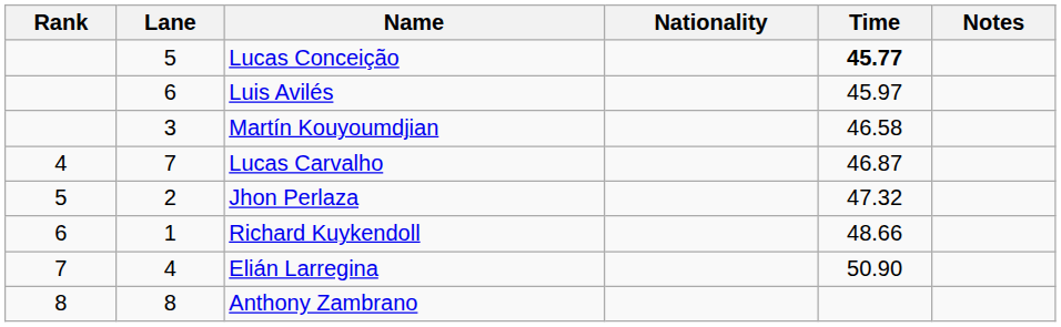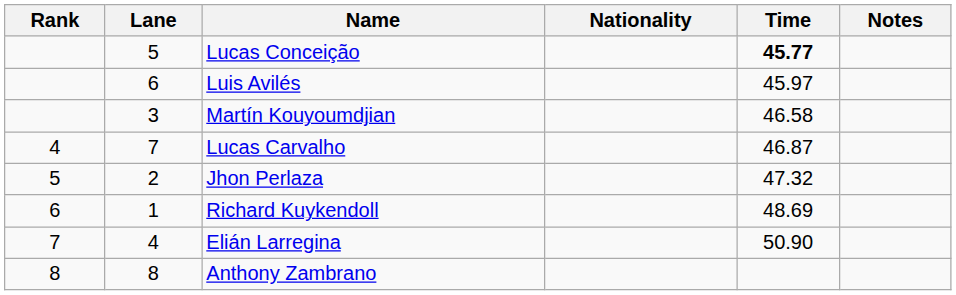 <table class="wikitable sortable" style="text-align:center;width: 60%;">
 <tr>
 <th>Rank</th>
 <th>Lane</th>
 <th>Name</th>
 <th>Nationality</th>
 <th>Time</th>
 <th>Notes</th>
 </tr>
 <tr>
 <td></td>
 <td>5</td>
 <td align=left><a href='#'>Lucas Conceição</a></td>
 <td align=left></td>
 <td><strong>45.77</strong></td>
 <td></td>
 </tr>
 <tr>
 <td></td>
 <td>6</td>
 <td align=left><a href='#'>Luis Avilés</a></td>
 <td align=left></td>
 <td>45.97</td>
 <td></td>
 </tr>
 <tr>
 <td></td>
 <td>3</td>
 <td align=left><a href='#'>Martín Kouyoumdjian</a></td>
 <td align=left></td>
 <td>46.58</td>
 <td></td>
 </tr>
 <tr>
 <td>4</td>
 <td>7</td>
 <td align=left><a href='#'>Lucas Carvalho</a></td>
 <td align=left></td>
 <td>46.87</td>
 <td></td>
 </tr>
 <tr>
 <td>5</td>
 <td>2</td>
 <td align=left><a href='#'>Jhon Perlaza</a></td>
 <td align=left></td>
 <td>47.32</td>
 <td></td>
 </tr>
 <tr>
 <td>6</td>
 <td>1</td>
 <td align=left><a href='#'>Richard Kuykendoll</a></td>
 <td align=left></td>
-<td>48.66</td>
+<td>48.69</td>
 <td></td>
 </tr>
 <tr>
 <td>7</td>
 <td>4</td>
 <td align=left><a href='#'>Elián Larregina</a></td>
 <td align=left></td>
 <td>50.90</td>
 <td></td>
 </tr>
 <tr>
 <td>8</td>
 <td>8</td>
 <td align=left><a href='#'>Anthony Zambrano</a></td>
 <td align=left></td>
 <td></td>
 <td></td>
 </tr>
 </table>
